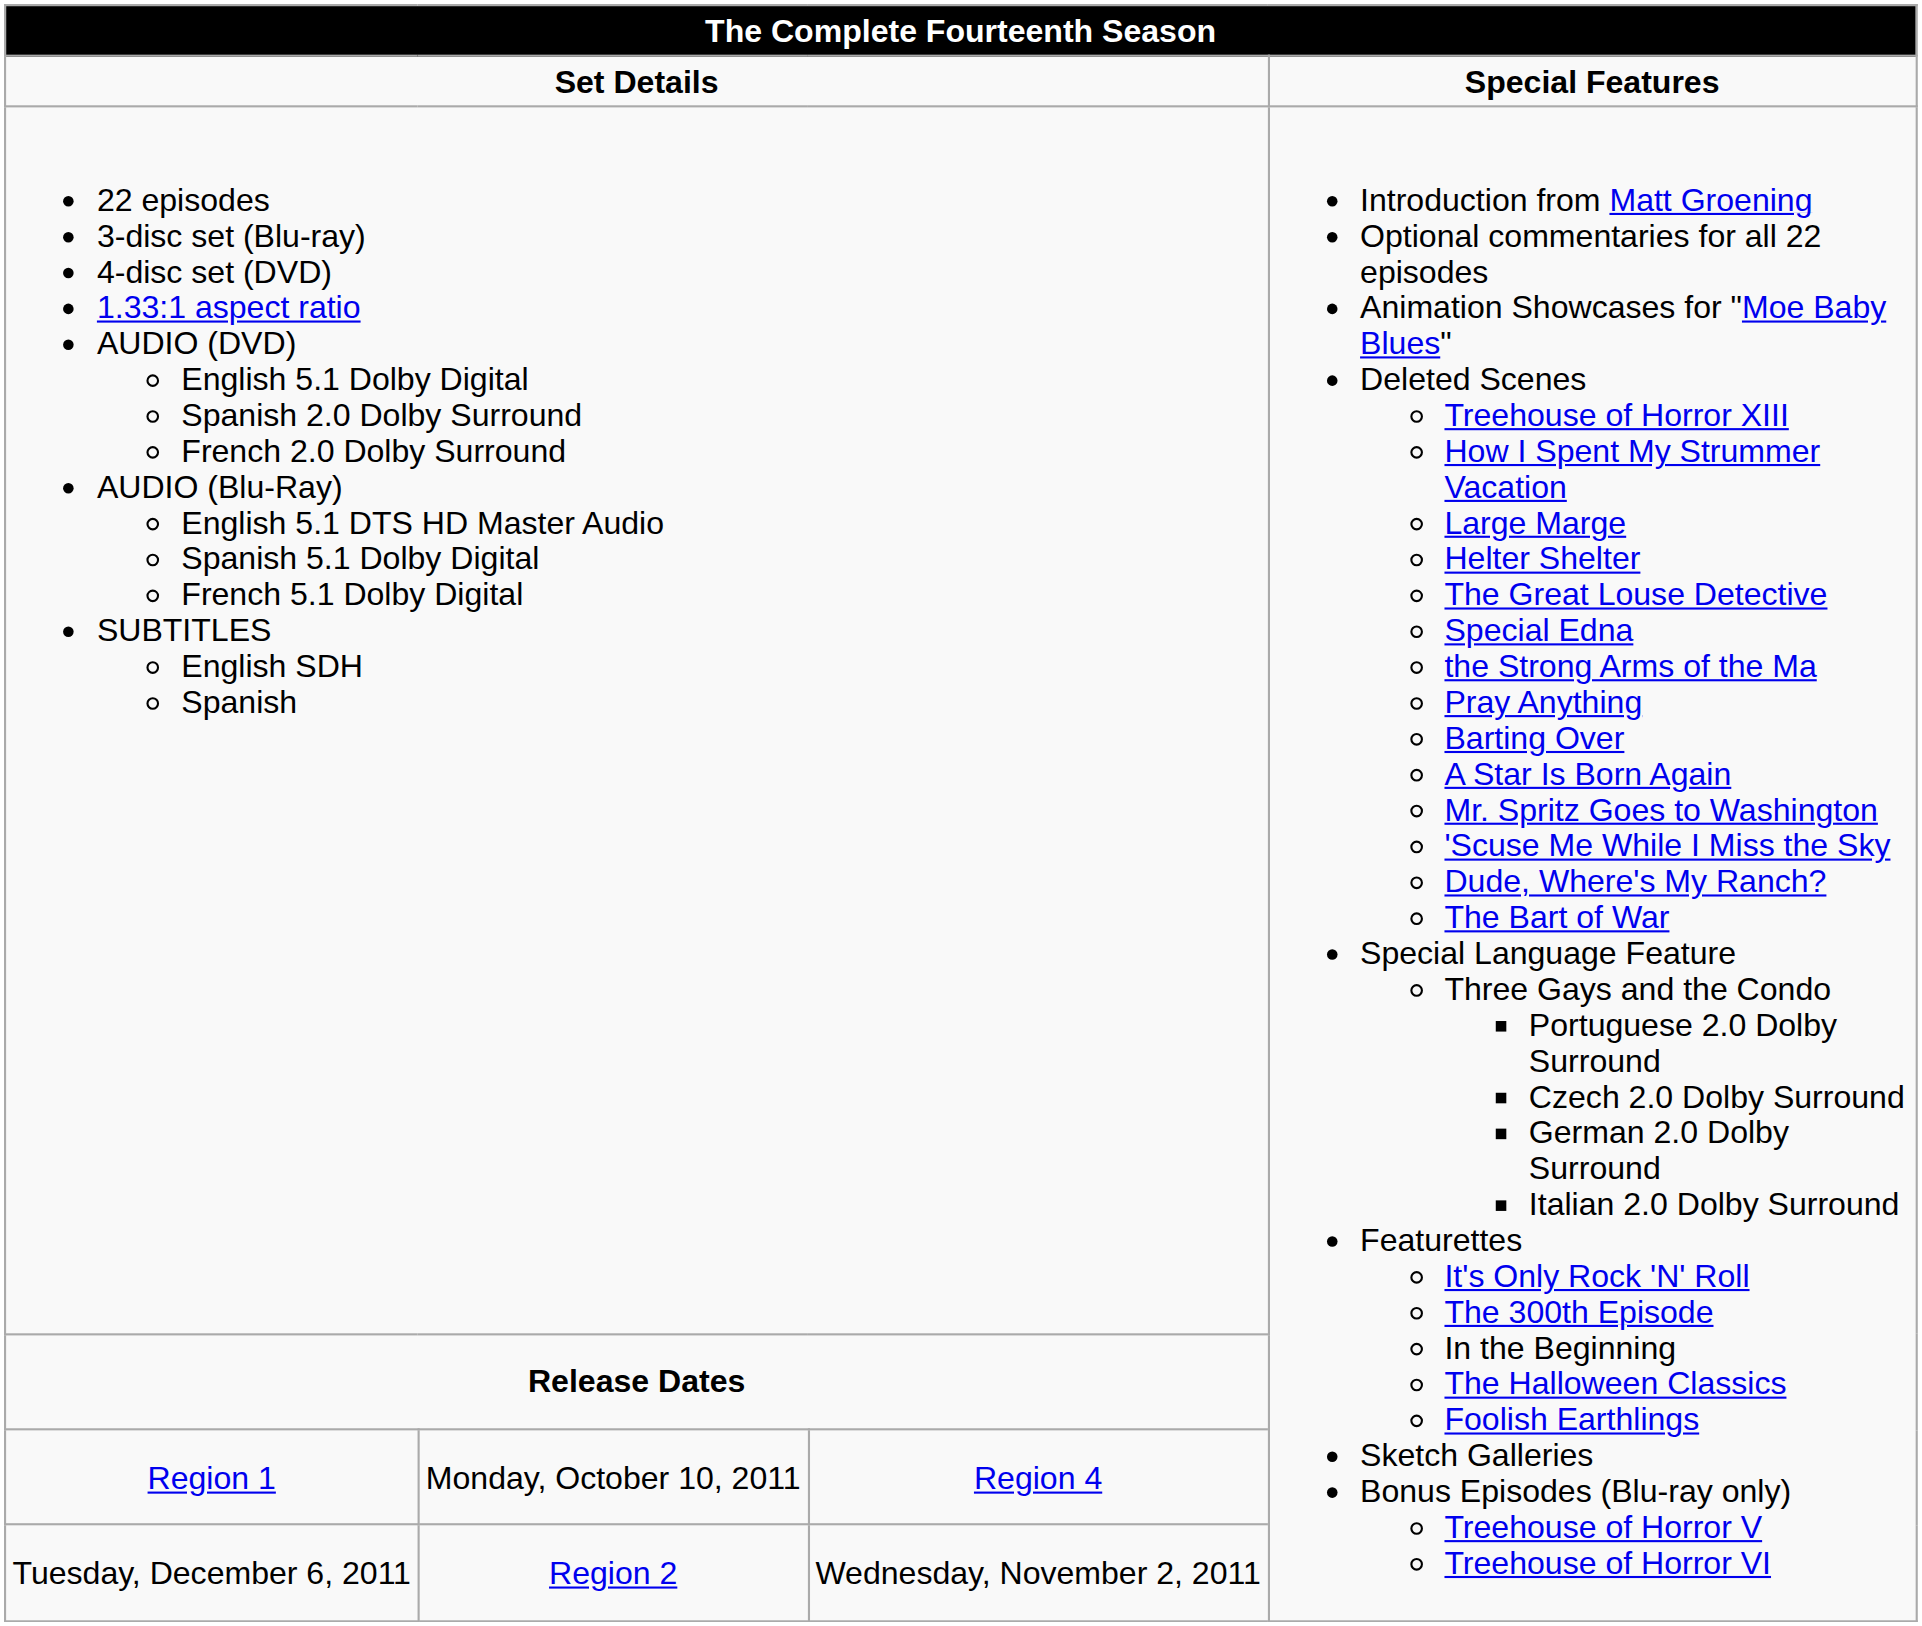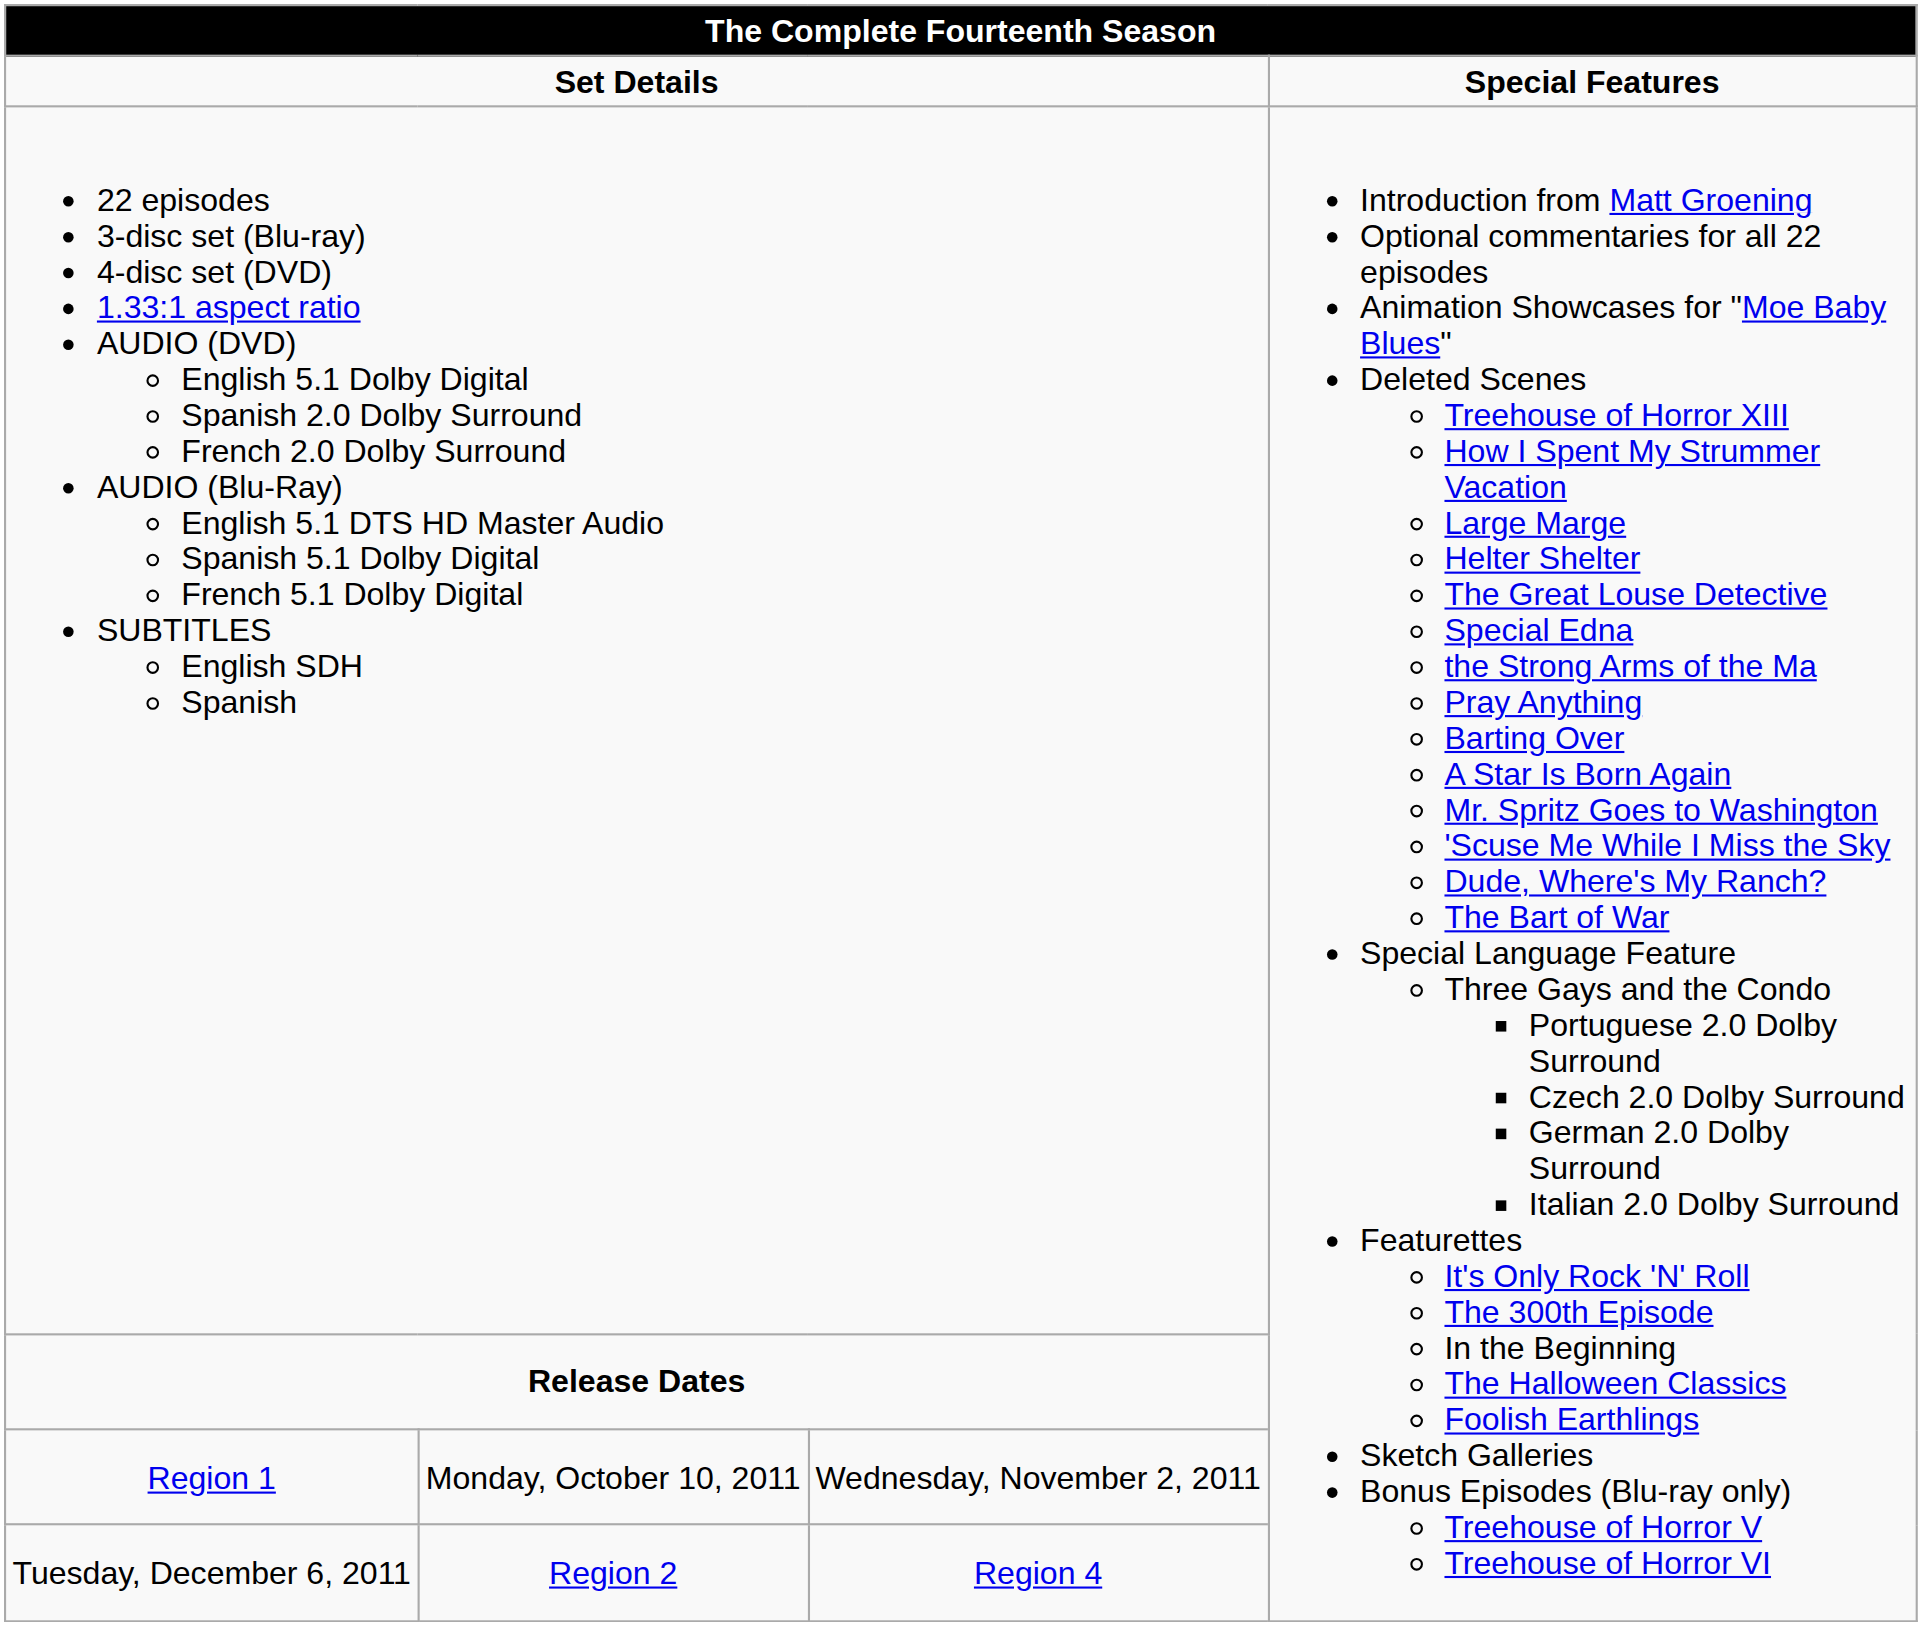 <table class="wikitable" style="font-size: 95%;">
 <tr>
 <th colspan="5" style="background:#000000;color:white;">The Complete Fourteenth Season</th>
 </tr>
 <tr style="vertical-align:top; text-align:center;">
 <td style="width:400px;" colspan="3"><strong>Set Details</strong></td>
 <td style="width:300px; "><strong>Special Features</strong></td>
 </tr>
 <tr valign="top">
 <td colspan="3" style="text-align:left; width:400px;"><br><ul><li>22 episodes</li><li>3-disc set (Blu-ray)</li><li>4-disc set (DVD)</li><li><a href='#'>1.33:1 aspect ratio</a></li><li>AUDIO (DVD)<ul><li>English 5.1 Dolby Digital</li><li>Spanish 2.0 Dolby Surround</li><li>French 2.0 Dolby Surround</li></ul></li><li>AUDIO (Blu-Ray)<ul><li>English 5.1 DTS HD Master Audio</li><li>Spanish 5.1 Dolby Digital</li><li>French 5.1 Dolby Digital</li></ul></li><li>SUBTITLES<ul><li>English SDH</li><li>Spanish</li></ul></li></ul></td>
 <td rowspan="4" style="text-align:left; width:300px;"><br><ul><li>Introduction from <a href='#'>Matt Groening</a></li><li>Optional commentaries for all 22 episodes</li><li>Animation Showcases for "<a href='#'>Moe Baby Blues</a>"</li><li>Deleted Scenes<ul><li><a href='#'>Treehouse of Horror XIII</a></li><li><a href='#'>How I Spent My Strummer Vacation</a></li><li><a href='#'>Large Marge</a></li><li><a href='#'>Helter Shelter</a></li><li><a href='#'>The Great Louse Detective</a></li><li><a href='#'>Special Edna</a></li><li><a href='#'>the Strong Arms of the Ma</a></li><li><a href='#'>Pray Anything</a></li><li><a href='#'>Barting Over</a></li><li><a href='#'>A Star Is Born Again</a></li><li><a href='#'>Mr. Spritz Goes to Washington</a></li><li><a href='#'>'Scuse Me While I Miss the Sky</a></li><li><a href='#'>Dude, Where's My Ranch?</a></li><li><a href='#'>The Bart of War</a></li></ul></li><li>Special Language Feature<ul><li>Three Gays and the Condo<ul><li>Portuguese 2.0 Dolby Surround</li><li>Czech 2.0 Dolby Surround</li><li>German 2.0 Dolby Surround</li><li>Italian 2.0 Dolby Surround</li></ul></li></ul></li><li>Featurettes<ul><li><a href='#'>It's Only Rock 'N' Roll</a></li><li><a href='#'>The 300th Episode</a></li><li>In the Beginning</li><li><a href='#'>The Halloween Classics</a></li><li><a href='#'>Foolish Earthlings</a></li></ul></li><li>Sketch Galleries</li><li>Bonus Episodes (Blu-ray only)<ul><li><a href='#'>Treehouse of Horror V</a></li><li><a href='#'>Treehouse of Horror VI</a></li></ul></li></ul></td>
 </tr>
 <tr>
 <td colspan="3" style="text-align:center;"><strong>Release Dates</strong></td>
 </tr>
 <tr>
 <td style="text-align:center;"><a href='#'>Region 1</a></td>
 <td>Monday, October 10, 2011</td>
-<td style="text-align:center;"><a href='#'>Region 4</a></td>
+<td>Wednesday, November 2, 2011</td>
 </tr>
 <tr style="text-align:center;">
 <td>Tuesday, December 6, 2011</td>
 <td style="text-align:center;"><a href='#'>Region 2</a></td>
-<td>Wednesday, November 2, 2011</td>
+<td style="text-align:center;"><a href='#'>Region 4</a></td>
 </tr>
 </table>
